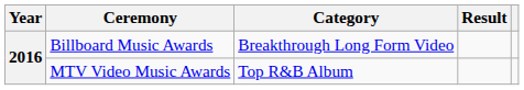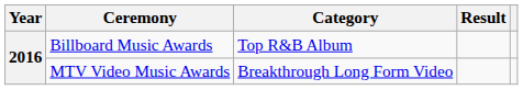 <table class="wikitable sortable plainrowheaders" style="border:none; margin:0;">
 <tr>
 <th scope="col">Year</th>
 <th scope="col">Ceremony</th>
 <th scope="col">Category</th>
 <th scope="col">Result</th>
 <th scope="col" class="unsortable"></th>
 </tr>
 <tr>
 <th scope="row" rowspan="2">2016</th>
 <td><a href='#'>Billboard Music Awards</a></td>
-<td><a href='#'>Breakthrough Long Form Video</a></td>
+<td><a href='#'>Top R&B Album</a></td>
 <td></td>
 <td style="text-align:center;"></td>
 </tr>
 <tr>
 <td><a href='#'>MTV Video Music Awards</a></td>
-<td><a href='#'>Top R&B Album</a></td>
+<td><a href='#'>Breakthrough Long Form Video</a></td>
 <td></td>
 <td style="text-align:center;"></td>
 </tr>
 <tr>
 </tr>
 </table>
